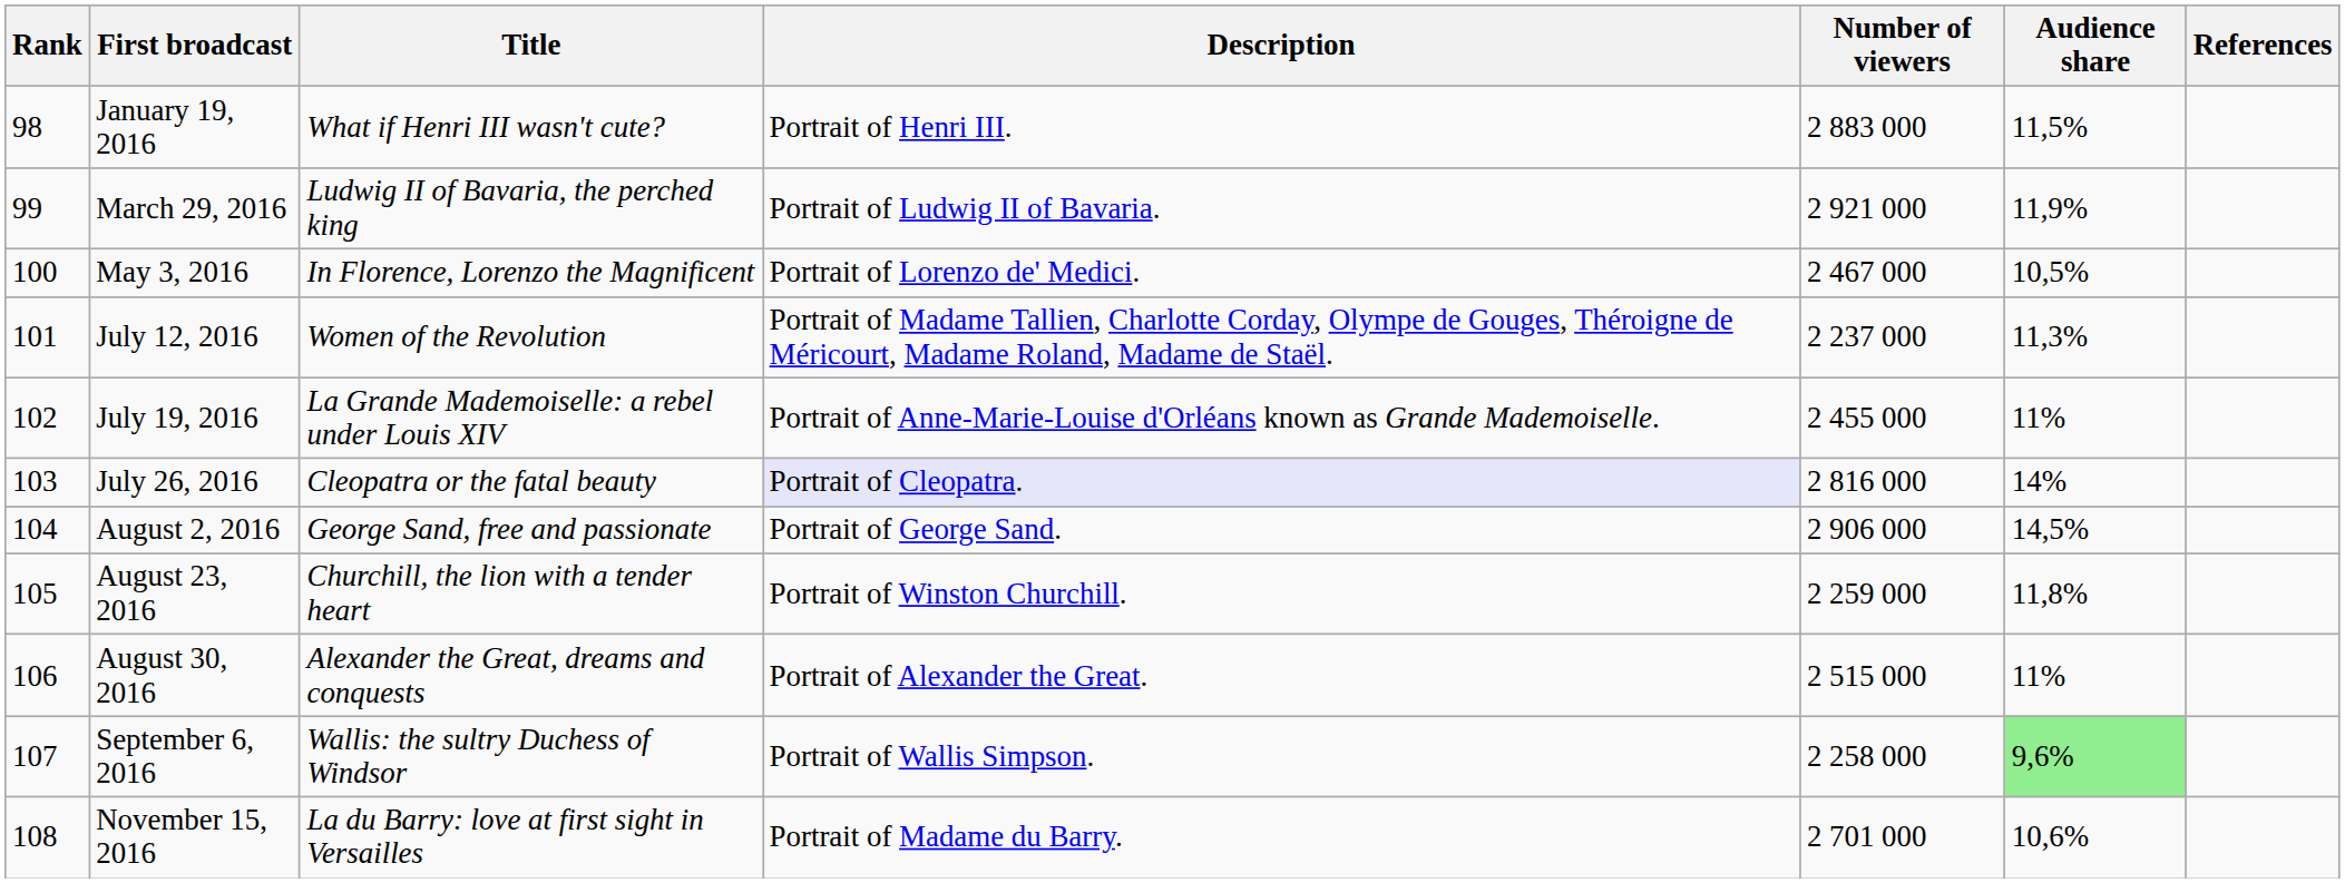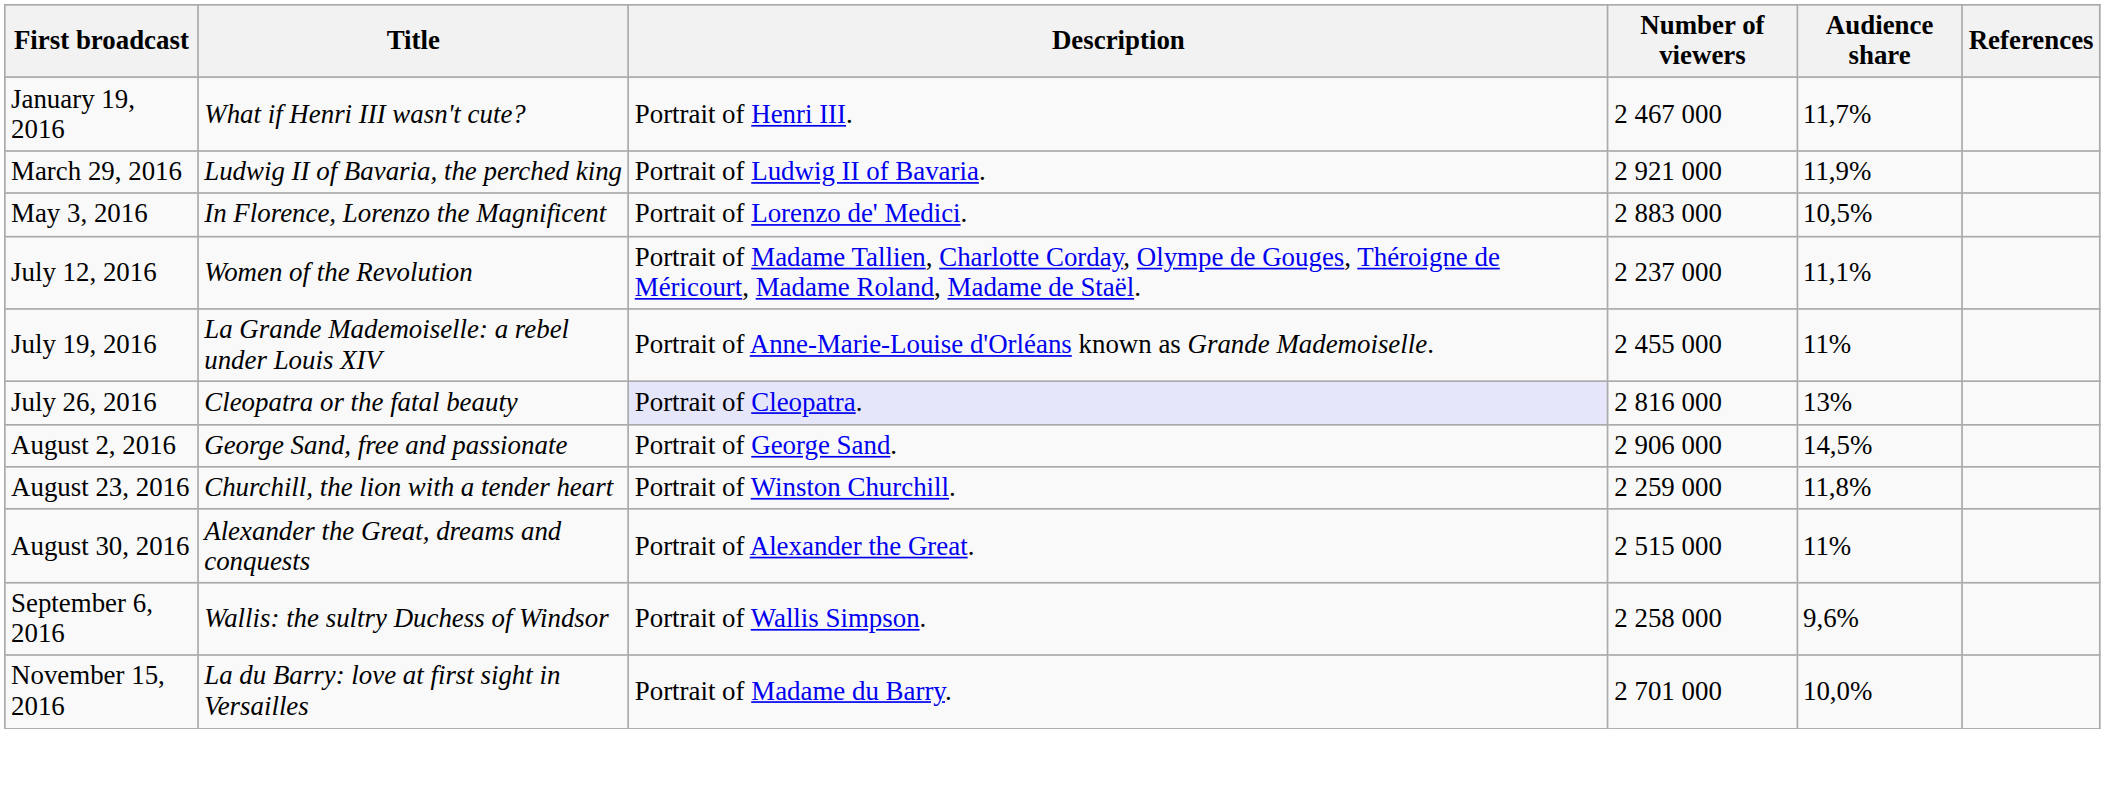 <table class="wikitable">
 <tr>
-<th>Rank</th>
 <th>First broadcast</th>
 <th>Title</th>
 <th>Description</th>
 <th>Number of viewers</th>
 <th>Audience share</th>
 <th>References</th>
 </tr>
 <tr>
-<td>98</td>
 <td>January 19, 2016</td>
 <td><em>What if Henri III wasn't cute?</em></td>
 <td>Portrait of <a href='#'>Henri III</a>.</td>
-<td>2 883 000</td>
-<td>11,5%</td>
+<td>2 467 000</td>
+<td>11,7%</td>
 <td></td>
 </tr>
 <tr>
-<td>99</td>
 <td>March 29, 2016</td>
 <td><em>Ludwig II of Bavaria, the perched king</em></td>
 <td>Portrait of <a href='#'>Ludwig II of Bavaria</a>.</td>
 <td>2 921 000</td>
 <td>11,9%</td>
 <td></td>
 </tr>
 <tr>
-<td>100</td>
 <td>May 3, 2016</td>
 <td><em>In Florence, Lorenzo the Magnificent</em></td>
 <td>Portrait of <a href='#'>Lorenzo de' Medici</a>.</td>
-<td>2 467 000</td>
+<td>2 883 000</td>
 <td>10,5%</td>
 <td></td>
 </tr>
 <tr>
-<td>101</td>
 <td>July 12, 2016</td>
 <td><em>Women of the Revolution</em></td>
 <td>Portrait of <a href='#'>Madame Tallien</a>, <a href='#'>Charlotte Corday</a>, <a href='#'>Olympe de Gouges</a>, <a href='#'>Théroigne de Méricourt</a>, <a href='#'>Madame Roland</a>, <a href='#'>Madame de Staël</a>.</td>
 <td>2 237 000</td>
-<td>11,3%</td>
+<td>11,1%</td>
 <td></td>
 </tr>
 <tr>
-<td>102</td>
 <td>July 19, 2016</td>
 <td><em>La Grande Mademoiselle: a rebel under Louis XIV</em></td>
 <td>Portrait of <a href='#'>Anne-Marie-Louise d'Orléans</a> known as <em>Grande Mademoiselle</em>.</td>
 <td>2 455 000</td>
 <td>11%</td>
 <td></td>
 </tr>
 <tr>
-<td>103</td>
 <td>July 26, 2016</td>
 <td><em>Cleopatra or the fatal beauty</em></td>
 <td style="background: lavender;">Portrait of <a href='#'>Cleopatra</a>.</td>
 <td>2 816 000</td>
-<td>14%</td>
+<td>13%</td>
 <td></td>
 </tr>
 <tr>
-<td>104</td>
 <td>August 2, 2016</td>
 <td><em>George Sand, free and passionate</em></td>
 <td>Portrait of <a href='#'>George Sand</a>.</td>
 <td>2 906 000</td>
 <td>14,5%</td>
 <td></td>
 </tr>
 <tr>
-<td>105</td>
 <td>August 23, 2016</td>
 <td><em>Churchill, the lion with a tender heart</em></td>
 <td>Portrait of <a href='#'>Winston Churchill</a>.</td>
 <td>2 259 000</td>
 <td>11,8%</td>
 <td></td>
 </tr>
 <tr>
-<td>106</td>
 <td>August 30, 2016</td>
 <td><em>Alexander the Great, dreams and conquests</em></td>
 <td>Portrait of <a href='#'>Alexander the Great</a>.</td>
 <td>2 515 000</td>
 <td>11%</td>
 <td></td>
 </tr>
 <tr>
-<td>107</td>
 <td>September 6, 2016</td>
 <td><em>Wallis: the sultry Duchess of Windsor</em></td>
 <td>Portrait of <a href='#'>Wallis Simpson</a>.</td>
 <td>2 258 000</td>
-<td style="background: lightgreen;">9,6%</td>
+<td>9,6%</td>
 <td></td>
 </tr>
 <tr>
-<td>108</td>
 <td>November 15, 2016</td>
 <td><em>La du Barry: love at first sight in Versailles</em></td>
 <td>Portrait of <a href='#'>Madame du Barry</a>.</td>
 <td>2 701 000</td>
-<td>10,6%</td>
+<td>10,0%</td>
 <td></td>
 </tr>
 </table>
